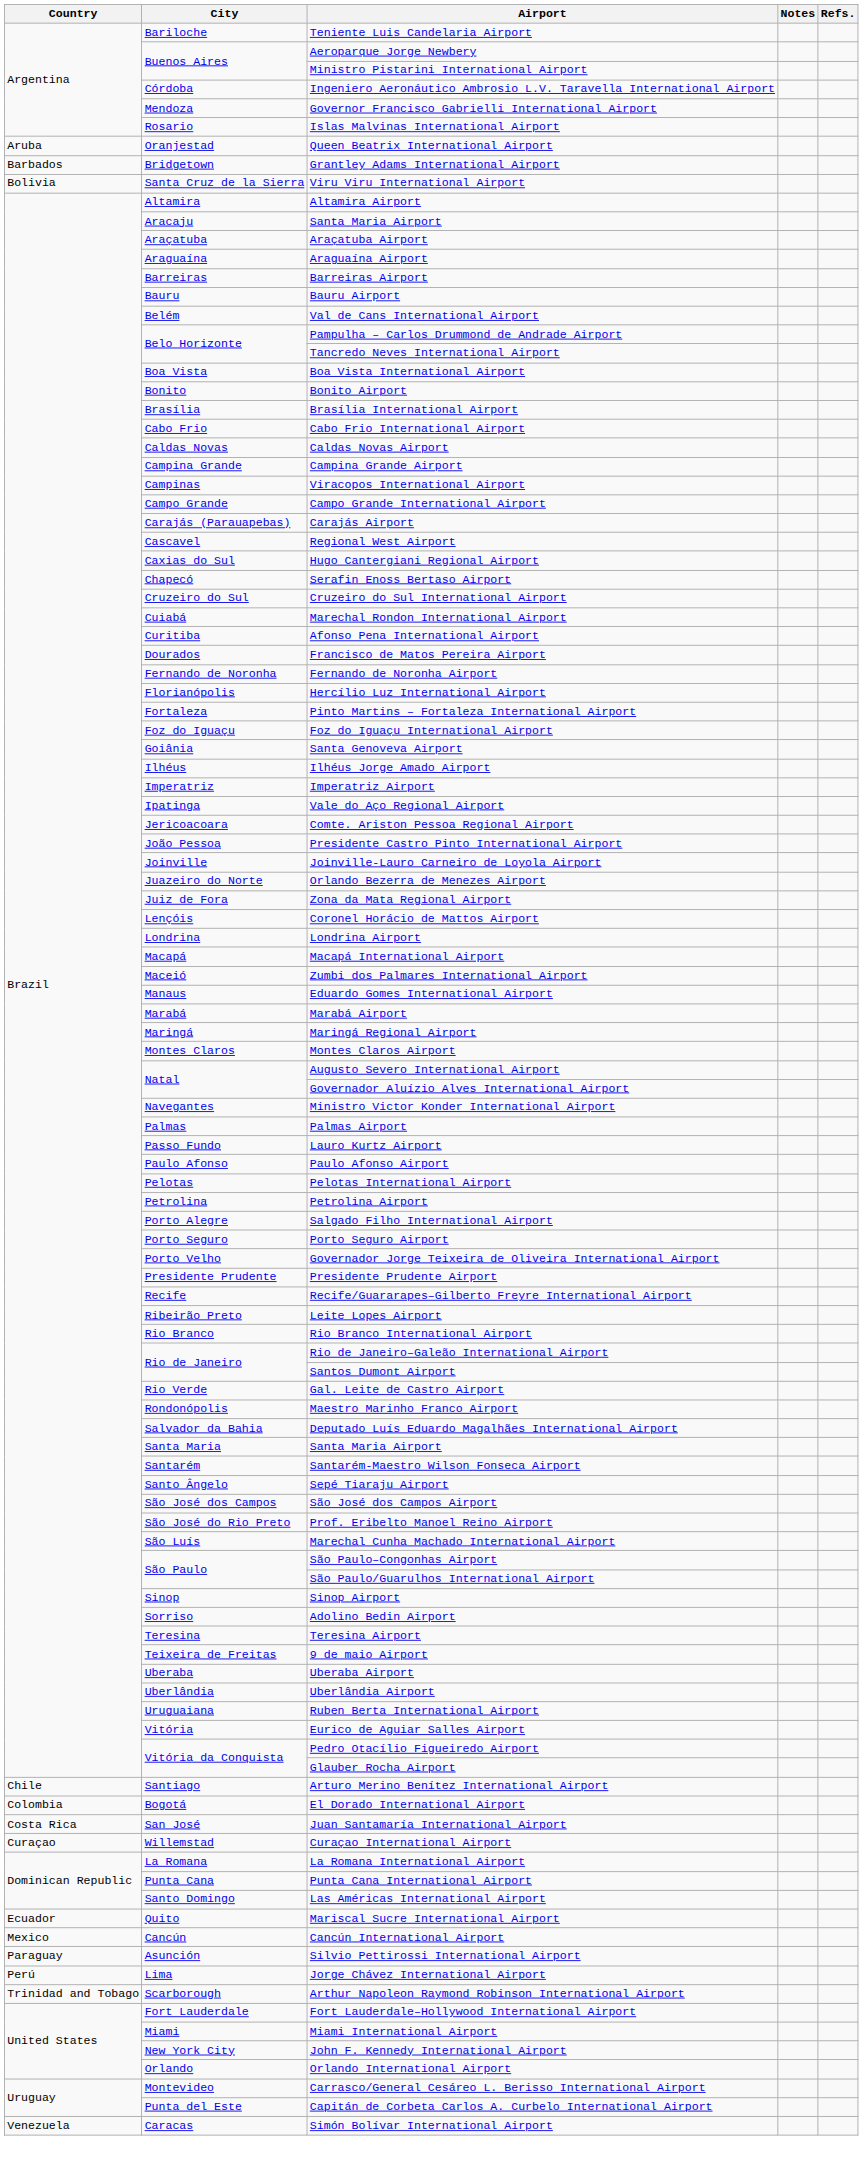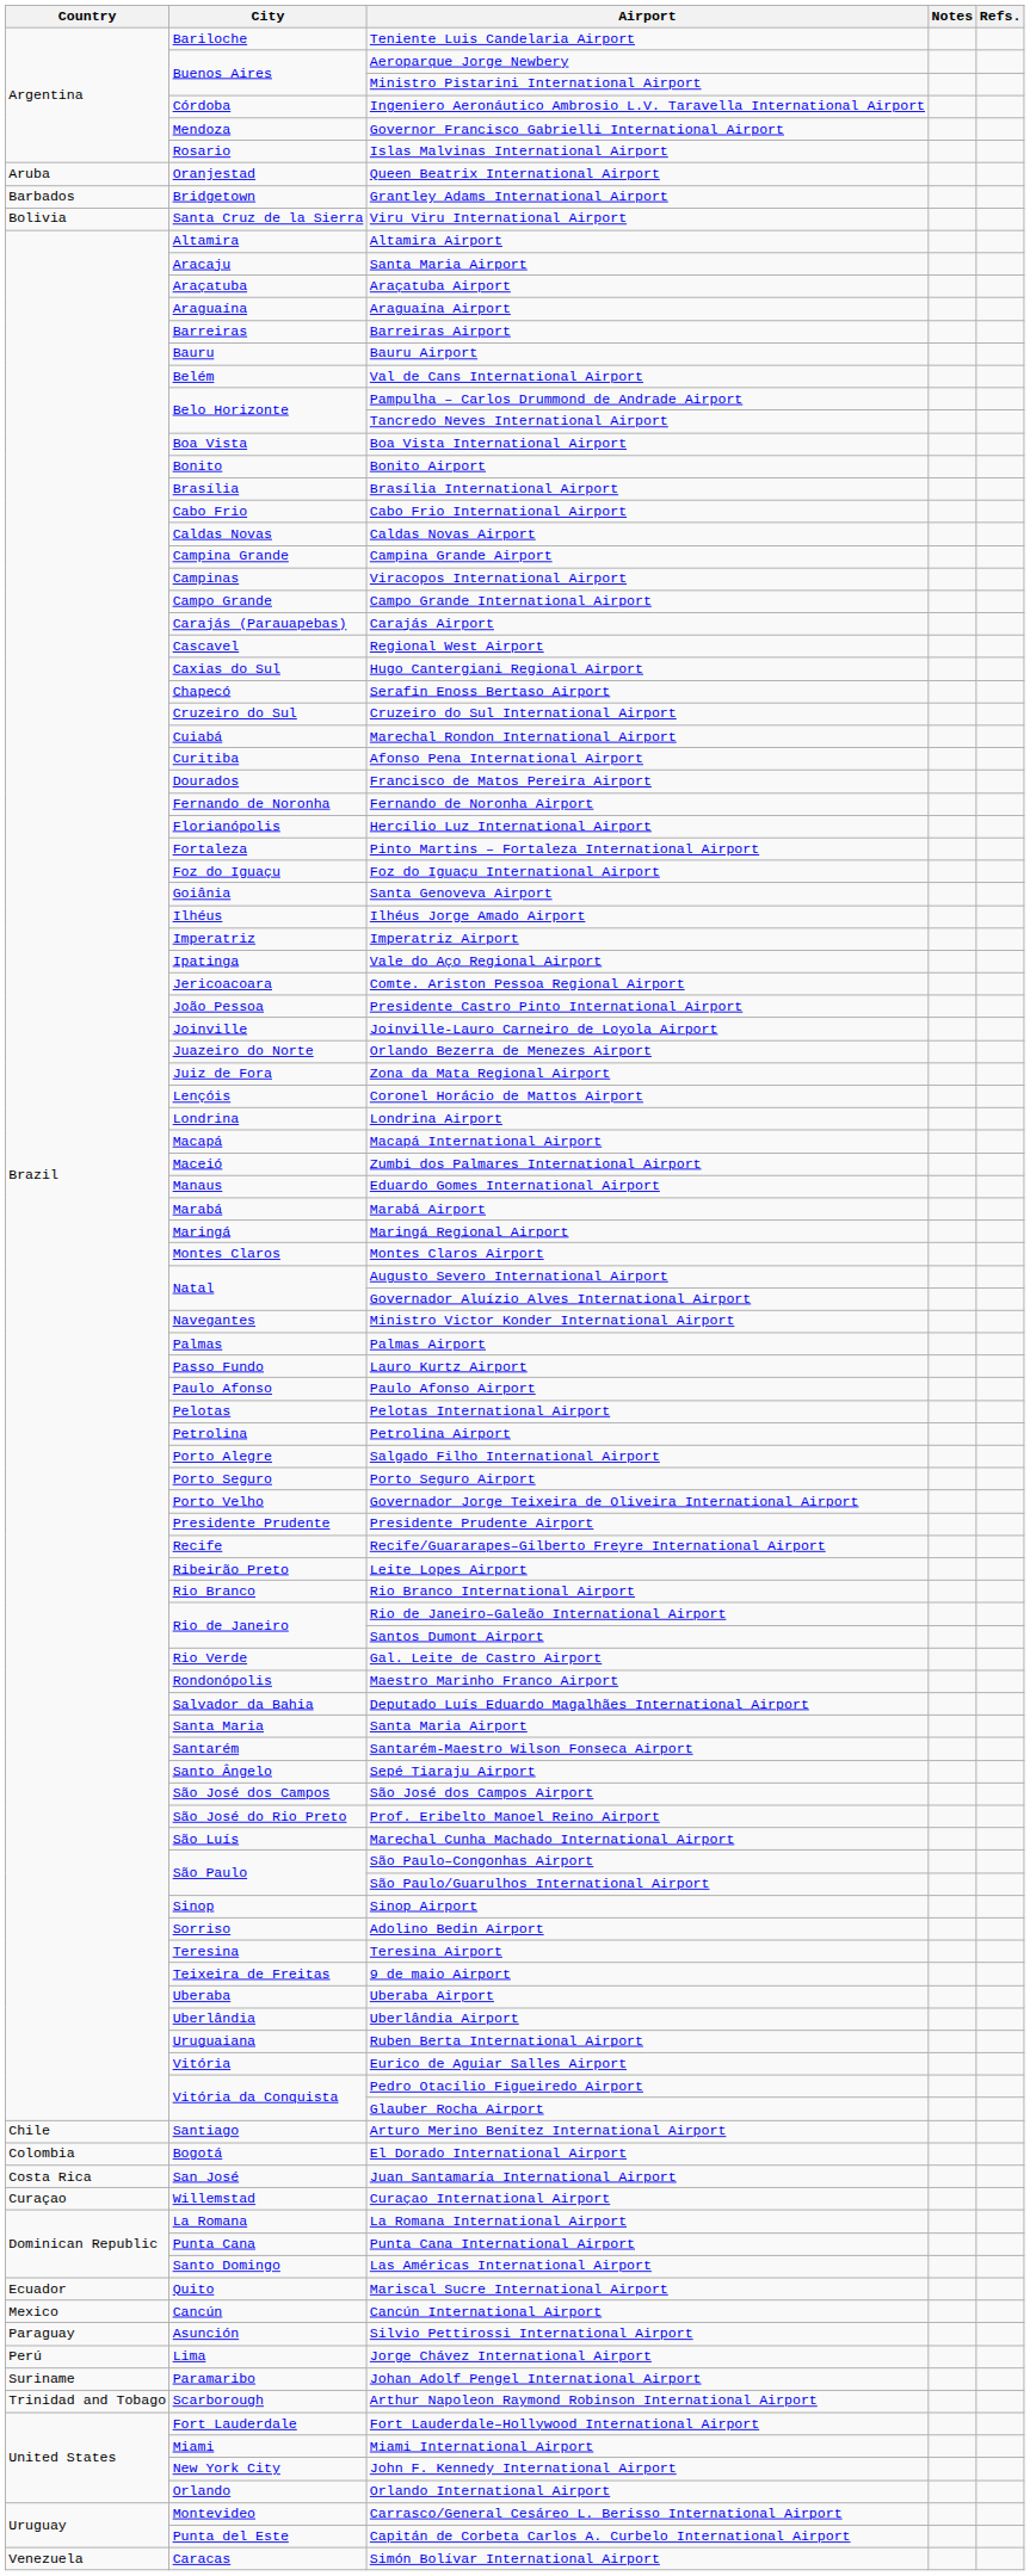 <table class="wikitable sortable">
 <tr>
 <th>Country</th>
 <th>City</th>
 <th>Airport</th>
 <th>Notes</th>
 <th class=unsortable>Refs.</th>
 </tr>
 <tr>
 <td rowspan="6">Argentina</td>
 <td><a href='#'>Bariloche</a></td>
 <td><a href='#'>Teniente Luis Candelaria Airport</a></td>
 <td></td>
 <td align=center></td>
 </tr>
 <tr>
 <td rowspan="2"><a href='#'>Buenos Aires</a></td>
 <td><a href='#'>Aeroparque Jorge Newbery</a></td>
 <td></td>
 <td align=center></td>
 </tr>
 <tr>
 <td><a href='#'>Ministro Pistarini International Airport</a></td>
 <td></td>
 <td align=center></td>
 </tr>
 <tr>
 <td><a href='#'>Córdoba</a></td>
 <td><a href='#'>Ingeniero Aeronáutico Ambrosio L.V. Taravella International Airport</a></td>
 <td></td>
 <td align=center></td>
 </tr>
 <tr>
 <td><a href='#'>Mendoza</a></td>
 <td><a href='#'>Governor Francisco Gabrielli International Airport</a></td>
 <td></td>
 <td align=center></td>
 </tr>
 <tr>
 <td><a href='#'>Rosario</a></td>
 <td><a href='#'>Islas Malvinas International Airport</a></td>
 <td></td>
 <td align=center></td>
 </tr>
 <tr>
 <td>Aruba</td>
 <td><a href='#'>Oranjestad</a></td>
 <td><a href='#'>Queen Beatrix International Airport</a></td>
 <td></td>
 <td align=center></td>
 </tr>
 <tr>
 <td>Barbados</td>
 <td><a href='#'>Bridgetown</a></td>
 <td><a href='#'>Grantley Adams International Airport</a></td>
 <td></td>
 <td align=center></td>
 </tr>
 <tr>
 <td>Bolivia</td>
 <td><a href='#'>Santa Cruz de la Sierra</a></td>
 <td><a href='#'>Viru Viru International Airport</a></td>
 <td></td>
 <td align=center></td>
 </tr>
 <tr>
 <td rowspan="84">Brazil</td>
 <td><a href='#'>Altamira</a></td>
 <td><a href='#'>Altamira Airport</a></td>
 <td></td>
 <td align=center></td>
 </tr>
 <tr>
 <td><a href='#'>Aracaju</a></td>
 <td><a href='#'>Santa Maria Airport</a></td>
 <td align=center></td>
 <td align=center></td>
 </tr>
 <tr>
 <td><a href='#'>Araçatuba</a></td>
 <td><a href='#'>Araçatuba Airport</a></td>
 <td></td>
 <td align=center></td>
 </tr>
 <tr>
 <td><a href='#'>Araguaína</a></td>
 <td><a href='#'>Araguaína Airport</a></td>
 <td></td>
 <td></td>
 </tr>
 <tr>
 <td><a href='#'>Barreiras</a></td>
 <td><a href='#'>Barreiras Airport</a></td>
 <td></td>
 <td></td>
 </tr>
 <tr>
 <td><a href='#'>Bauru</a></td>
 <td><a href='#'>Bauru Airport</a></td>
 <td></td>
 <td align=center></td>
 </tr>
 <tr>
 <td><a href='#'>Belém</a></td>
 <td><a href='#'>Val de Cans International Airport</a></td>
 <td></td>
 <td align=center></td>
 </tr>
 <tr>
 <td rowspan="2"><a href='#'>Belo Horizonte</a></td>
 <td><a href='#'>Pampulha – Carlos Drummond de Andrade Airport</a></td>
 <td></td>
 <td align=center></td>
 </tr>
 <tr>
 <td><a href='#'>Tancredo Neves International Airport</a></td>
 <td align=center></td>
 <td align=center></td>
 </tr>
 <tr>
 <td><a href='#'>Boa Vista</a></td>
 <td><a href='#'>Boa Vista International Airport</a></td>
 <td align=center></td>
 <td align=center></td>
 </tr>
 <tr>
 <td><a href='#'>Bonito</a></td>
 <td><a href='#'>Bonito Airport</a></td>
 <td></td>
 <td align=center></td>
 </tr>
 <tr>
 <td><a href='#'>Brasília</a></td>
 <td><a href='#'>Brasília International Airport</a></td>
 <td></td>
 <td align=center></td>
 </tr>
 <tr>
 <td><a href='#'>Cabo Frio</a></td>
 <td><a href='#'>Cabo Frio International Airport</a></td>
 <td></td>
 <td align=center></td>
 </tr>
 <tr>
 <td><a href='#'>Caldas Novas</a></td>
 <td><a href='#'>Caldas Novas Airport</a></td>
 <td></td>
 <td align=center></td>
 </tr>
 <tr>
 <td><a href='#'>Campina Grande</a></td>
 <td><a href='#'>Campina Grande Airport</a></td>
 <td align=center></td>
 <td align=center></td>
 </tr>
 <tr>
 <td><a href='#'>Campinas</a></td>
 <td><a href='#'>Viracopos International Airport</a></td>
 <td align=center></td>
 <td align=center></td>
 </tr>
 <tr>
 <td><a href='#'>Campo Grande</a></td>
 <td><a href='#'>Campo Grande International Airport</a></td>
 <td align=center></td>
 <td align=center></td>
 </tr>
 <tr>
 <td><a href='#'>Carajás (Parauapebas)</a></td>
 <td><a href='#'>Carajás Airport</a></td>
 <td align=center></td>
 <td align=center></td>
 </tr>
 <tr>
 <td><a href='#'>Cascavel</a></td>
 <td><a href='#'>Regional West Airport</a></td>
 <td align=center></td>
 <td align=center></td>
 </tr>
 <tr>
 <td><a href='#'>Caxias do Sul</a></td>
 <td><a href='#'>Hugo Cantergiani Regional Airport</a></td>
 <td align=center></td>
 <td align=center></td>
 </tr>
 <tr>
 <td><a href='#'>Chapecó</a></td>
 <td><a href='#'>Serafin Enoss Bertaso Airport</a></td>
 <td align=center></td>
 <td align=center></td>
 </tr>
 <tr>
 <td><a href='#'>Cruzeiro do Sul</a></td>
 <td><a href='#'>Cruzeiro do Sul International Airport</a></td>
 <td align=center></td>
 <td align=center></td>
 </tr>
 <tr>
 <td><a href='#'>Cuiabá</a></td>
 <td><a href='#'>Marechal Rondon International Airport</a></td>
 <td align=center></td>
 <td align=center></td>
 </tr>
 <tr>
 <td><a href='#'>Curitiba</a></td>
 <td><a href='#'>Afonso Pena International Airport</a></td>
 <td align=center></td>
 <td align=center></td>
 </tr>
 <tr>
 <td><a href='#'>Dourados</a></td>
 <td><a href='#'>Francisco de Matos Pereira Airport</a></td>
 <td></td>
 <td align=center></td>
 </tr>
 <tr>
 <td><a href='#'>Fernando de Noronha</a></td>
 <td><a href='#'>Fernando de Noronha Airport</a></td>
 <td></td>
 <td align=center></td>
 </tr>
 <tr>
 <td><a href='#'>Florianópolis</a></td>
 <td><a href='#'>Hercílio Luz International Airport</a></td>
 <td align=center></td>
 <td align=center></td>
 </tr>
 <tr>
 <td><a href='#'>Fortaleza</a></td>
 <td><a href='#'>Pinto Martins – Fortaleza International Airport</a></td>
 <td></td>
 <td align=center></td>
 </tr>
 <tr>
 <td><a href='#'>Foz do Iguaçu</a></td>
 <td><a href='#'>Foz do Iguaçu International Airport</a></td>
 <td align=center></td>
 <td align=center></td>
 </tr>
 <tr>
 <td><a href='#'>Goiânia</a></td>
 <td><a href='#'>Santa Genoveva Airport</a></td>
 <td align=center></td>
 <td align=center></td>
 </tr>
 <tr>
 <td><a href='#'>Ilhéus</a></td>
 <td><a href='#'>Ilhéus Jorge Amado Airport</a></td>
 <td align=center></td>
 <td align=center></td>
 </tr>
 <tr>
 <td><a href='#'>Imperatriz</a></td>
 <td><a href='#'>Imperatriz Airport</a></td>
 <td></td>
 <td align=center></td>
 </tr>
 <tr>
 <td><a href='#'>Ipatinga</a></td>
 <td><a href='#'>Vale do Aço Regional Airport</a></td>
 <td></td>
 <td></td>
 </tr>
 <tr>
 <td><a href='#'>Jericoacoara</a></td>
 <td><a href='#'>Comte. Ariston Pessoa Regional Airport</a></td>
 <td></td>
 <td align=center></td>
 </tr>
 <tr>
 <td><a href='#'>João Pessoa</a></td>
 <td><a href='#'>Presidente Castro Pinto International Airport</a></td>
 <td align=center></td>
 <td align=center></td>
 </tr>
 <tr>
 <td><a href='#'>Joinville</a></td>
 <td><a href='#'>Joinville-Lauro Carneiro de Loyola Airport</a></td>
 <td align=center></td>
 <td align=center></td>
 </tr>
 <tr>
 <td><a href='#'>Juazeiro do Norte</a></td>
 <td><a href='#'>Orlando Bezerra de Menezes Airport</a></td>
 <td align=center></td>
 <td align=center></td>
 </tr>
 <tr>
 <td><a href='#'>Juiz de Fora</a></td>
 <td><a href='#'>Zona da Mata Regional Airport</a></td>
 <td align=center></td>
 <td align=center></td>
 </tr>
 <tr>
 <td><a href='#'>Lençóis</a></td>
 <td><a href='#'>Coronel Horácio de Mattos Airport</a></td>
 <td></td>
 <td></td>
 </tr>
 <tr>
 <td><a href='#'>Londrina</a></td>
 <td><a href='#'>Londrina Airport</a></td>
 <td align=center></td>
 <td align=center></td>
 </tr>
 <tr>
 <td><a href='#'>Macapá</a></td>
 <td><a href='#'>Macapá International Airport</a></td>
 <td align=center></td>
 <td align=center></td>
 </tr>
 <tr>
 <td><a href='#'>Maceió</a></td>
 <td><a href='#'>Zumbi dos Palmares International Airport</a></td>
 <td align=center></td>
 <td align=center></td>
 </tr>
 <tr>
 <td><a href='#'>Manaus</a></td>
 <td><a href='#'>Eduardo Gomes International Airport</a></td>
 <td></td>
 <td align=center></td>
 </tr>
 <tr>
 <td><a href='#'>Marabá</a></td>
 <td><a href='#'>Marabá Airport</a></td>
 <td align=center></td>
 <td align=center></td>
 </tr>
 <tr>
 <td><a href='#'>Maringá</a></td>
 <td><a href='#'>Maringá Regional Airport</a></td>
 <td align=center></td>
 <td align=center></td>
 </tr>
 <tr>
 <td><a href='#'>Montes Claros</a></td>
 <td><a href='#'>Montes Claros Airport</a></td>
 <td align=center></td>
 <td align=center></td>
 </tr>
 <tr>
 <td rowspan="2"><a href='#'>Natal</a></td>
 <td><a href='#'>Augusto Severo International Airport</a></td>
 <td></td>
 <td align=center></td>
 </tr>
 <tr>
 <td><a href='#'>Governador Aluízio Alves International Airport</a></td>
 <td align=center></td>
 <td align=center></td>
 </tr>
 <tr>
 <td><a href='#'>Navegantes</a></td>
 <td><a href='#'>Ministro Victor Konder International Airport</a></td>
 <td align=center></td>
 <td align=center></td>
 </tr>
 <tr>
 <td><a href='#'>Palmas</a></td>
 <td><a href='#'>Palmas Airport</a></td>
 <td align=center></td>
 <td align=center></td>
 </tr>
 <tr>
 <td><a href='#'>Passo Fundo</a></td>
 <td><a href='#'>Lauro Kurtz Airport</a></td>
 <td></td>
 <td align=center></td>
 </tr>
 <tr>
 <td><a href='#'>Paulo Afonso</a></td>
 <td><a href='#'>Paulo Afonso Airport</a></td>
 <td></td>
 <td></td>
 </tr>
 <tr>
 <td><a href='#'>Pelotas</a></td>
 <td><a href='#'>Pelotas International Airport</a></td>
 <td align=center></td>
 <td align=center></td>
 </tr>
 <tr>
 <td><a href='#'>Petrolina</a></td>
 <td><a href='#'>Petrolina Airport</a></td>
 <td align=center></td>
 <td align=center></td>
 </tr>
 <tr>
 <td><a href='#'>Porto Alegre</a></td>
 <td><a href='#'>Salgado Filho International Airport</a></td>
 <td align=center></td>
 <td align=center></td>
 </tr>
 <tr>
 <td><a href='#'>Porto Seguro</a></td>
 <td><a href='#'>Porto Seguro Airport</a></td>
 <td align=center></td>
 <td align=center></td>
 </tr>
 <tr>
 <td><a href='#'>Porto Velho</a></td>
 <td><a href='#'>Governador Jorge Teixeira de Oliveira International Airport</a></td>
 <td align=center></td>
 <td align=center></td>
 </tr>
 <tr>
 <td><a href='#'>Presidente Prudente</a></td>
 <td><a href='#'>Presidente Prudente Airport</a></td>
 <td></td>
 <td align=center></td>
 </tr>
 <tr>
 <td><a href='#'>Recife</a></td>
 <td><a href='#'>Recife/Guararapes–Gilberto Freyre International Airport</a></td>
 <td align=center></td>
 <td align=center></td>
 </tr>
 <tr>
 <td><a href='#'>Ribeirão Preto</a></td>
 <td><a href='#'>Leite Lopes Airport</a></td>
 <td></td>
 <td align=center></td>
 </tr>
 <tr>
 <td><a href='#'>Rio Branco</a></td>
 <td><a href='#'>Rio Branco International Airport</a></td>
 <td align=center></td>
 <td align=center></td>
 </tr>
 <tr>
 <td rowspan="2"><a href='#'>Rio de Janeiro</a></td>
 <td><a href='#'>Rio de Janeiro–Galeão International Airport</a></td>
 <td></td>
 <td align=center></td>
 </tr>
 <tr>
 <td><a href='#'>Santos Dumont Airport</a></td>
 <td align=center></td>
 <td align=center></td>
 </tr>
 <tr>
 <td><a href='#'>Rio Verde</a></td>
 <td><a href='#'>Gal. Leite de Castro Airport</a></td>
 <td></td>
 <td align=center></td>
 </tr>
 <tr>
 <td><a href='#'>Rondonópolis</a></td>
 <td><a href='#'>Maestro Marinho Franco Airport</a></td>
 <td></td>
 <td></td>
 </tr>
 <tr>
 <td><a href='#'>Salvador da Bahia</a></td>
 <td><a href='#'>Deputado Luís Eduardo Magalhães International Airport</a></td>
 <td></td>
 <td align=center></td>
 </tr>
 <tr>
 <td><a href='#'>Santa Maria</a></td>
 <td><a href='#'>Santa Maria Airport</a></td>
 <td></td>
 <td></td>
 </tr>
 <tr>
 <td><a href='#'>Santarém</a></td>
 <td><a href='#'>Santarém-Maestro Wilson Fonseca Airport</a></td>
 <td align=center></td>
 <td align=center></td>
 </tr>
 <tr>
 <td><a href='#'>Santo Ângelo</a></td>
 <td><a href='#'>Sepé Tiaraju Airport</a></td>
 <td></td>
 <td align=center></td>
 </tr>
 <tr>
 <td><a href='#'>São José dos Campos</a></td>
 <td><a href='#'>São José dos Campos Airport</a></td>
 <td></td>
 <td align=center></td>
 </tr>
 <tr>
 <td><a href='#'>São José do Rio Preto</a></td>
 <td><a href='#'>Prof. Eribelto Manoel Reino Airport</a></td>
 <td align=center></td>
 <td align=center></td>
 </tr>
 <tr>
 <td><a href='#'>São Luís</a></td>
 <td><a href='#'>Marechal Cunha Machado International Airport</a></td>
 <td align=center></td>
 <td align=center></td>
 </tr>
 <tr>
 <td rowspan="2"><a href='#'>São Paulo</a></td>
 <td><a href='#'>São Paulo–Congonhas Airport</a></td>
 <td></td>
 <td align=center></td>
 </tr>
 <tr>
 <td><a href='#'>São Paulo/Guarulhos International Airport</a></td>
 <td></td>
 <td align=center></td>
 </tr>
 <tr>
 <td><a href='#'>Sinop</a></td>
 <td><a href='#'>Sinop Airport</a></td>
 <td align=center></td>
 <td align=center></td>
 </tr>
 <tr>
 <td><a href='#'>Sorriso</a></td>
 <td><a href='#'>Adolino Bedin Airport</a></td>
 <td></td>
 <td></td>
 </tr>
 <tr>
 <td><a href='#'>Teresina</a></td>
 <td><a href='#'>Teresina Airport</a></td>
 <td align=center></td>
 <td align=center></td>
 </tr>
 <tr>
 <td><a href='#'>Teixeira de Freitas</a></td>
 <td><a href='#'>9 de maio Airport</a></td>
 <td></td>
 <td></td>
 </tr>
 <tr>
 <td><a href='#'>Uberaba</a></td>
 <td><a href='#'>Uberaba Airport</a></td>
 <td></td>
 <td align=center></td>
 </tr>
 <tr>
 <td><a href='#'>Uberlândia</a></td>
 <td><a href='#'>Uberlândia Airport</a></td>
 <td align=center></td>
 <td align=center></td>
 </tr>
 <tr>
 <td><a href='#'>Uruguaiana</a></td>
 <td><a href='#'>Ruben Berta International Airport</a></td>
 <td></td>
 <td></td>
 </tr>
 <tr>
 <td><a href='#'>Vitória</a></td>
 <td><a href='#'>Eurico de Aguiar Salles Airport</a></td>
 <td align=center></td>
 <td align=center></td>
 </tr>
 <tr>
 <td rowspan="2"><a href='#'>Vitória da Conquista</a></td>
 <td><a href='#'>Pedro Otacílio Figueiredo Airport</a></td>
 <td></td>
 <td align=center></td>
 </tr>
 <tr>
 <td><a href='#'>Glauber Rocha Airport</a></td>
 <td></td>
 <td align=center></td>
 </tr>
 <tr>
 <td>Chile</td>
 <td><a href='#'>Santiago</a></td>
 <td><a href='#'>Arturo Merino Benítez International Airport</a></td>
 <td></td>
 <td align=center></td>
 </tr>
 <tr>
 <td>Colombia</td>
 <td><a href='#'>Bogotá</a></td>
 <td><a href='#'>El Dorado International Airport</a></td>
 <td></td>
 <td align=center></td>
 </tr>
 <tr>
 <td>Costa Rica</td>
 <td><a href='#'>San José</a></td>
 <td><a href='#'>Juan Santamaría International Airport</a></td>
 <td></td>
 <td align=center></td>
 </tr>
 <tr>
 <td>Curaçao</td>
 <td><a href='#'>Willemstad</a></td>
 <td><a href='#'>Curaçao International Airport</a></td>
 <td></td>
 <td align=center></td>
 </tr>
 <tr>
 <td rowspan="3">Dominican Republic</td>
 <td><a href='#'>La Romana</a></td>
 <td><a href='#'>La Romana International Airport</a></td>
 <td></td>
 <td align=center></td>
 </tr>
 <tr>
 <td><a href='#'>Punta Cana</a></td>
 <td><a href='#'>Punta Cana International Airport</a></td>
 <td></td>
 <td align=center></td>
 </tr>
 <tr>
 <td><a href='#'>Santo Domingo</a></td>
 <td><a href='#'>Las Américas International Airport</a></td>
 <td></td>
 <td align=center></td>
 </tr>
 <tr>
 <td>Ecuador</td>
 <td><a href='#'>Quito</a></td>
 <td><a href='#'>Mariscal Sucre International Airport</a></td>
 <td></td>
 <td align=center></td>
 </tr>
 <tr>
 <td>Mexico</td>
 <td><a href='#'>Cancún</a></td>
 <td><a href='#'>Cancún International Airport</a></td>
 <td></td>
 <td align=center></td>
 </tr>
 <tr>
 <td>Paraguay</td>
 <td><a href='#'>Asunción</a></td>
 <td><a href='#'>Silvio Pettirossi International Airport</a></td>
 <td></td>
 <td align=center></td>
 </tr>
 <tr>
 <td>Perú</td>
 <td><a href='#'>Lima</a></td>
 <td><a href='#'>Jorge Chávez International Airport</a></td>
 <td></td>
 <td align=center></td>
 </tr>
 <tr>
+<td>Suriname</td>
+<td><a href='#'>Paramaribo</a></td>
+<td><a href='#'>Johan Adolf Pengel International Airport</a></td>
+<td></td>
+<td align=center></td>
+</tr>
+<tr>
 <td>Trinidad and Tobago</td>
 <td><a href='#'>Scarborough</a></td>
 <td><a href='#'>Arthur Napoleon Raymond Robinson International Airport</a></td>
 <td></td>
 <td align=center></td>
 </tr>
 <tr>
 <td rowspan="4">United States</td>
 <td><a href='#'>Fort Lauderdale</a></td>
 <td><a href='#'>Fort Lauderdale–Hollywood International Airport</a></td>
 <td></td>
 <td align=center></td>
 </tr>
 <tr>
 <td><a href='#'>Miami</a></td>
 <td><a href='#'>Miami International Airport</a></td>
 <td></td>
 <td align=center></td>
 </tr>
 <tr>
 <td><a href='#'>New York City</a></td>
 <td><a href='#'>John F. Kennedy International Airport</a></td>
 <td></td>
 <td align=center></td>
 </tr>
 <tr>
 <td><a href='#'>Orlando</a></td>
 <td><a href='#'>Orlando International Airport</a></td>
 <td></td>
 <td align=center></td>
 </tr>
 <tr>
 <td rowspan="2">Uruguay</td>
 <td><a href='#'>Montevideo</a></td>
 <td><a href='#'>Carrasco/General Cesáreo L. Berisso International Airport</a></td>
 <td></td>
 <td align=center></td>
 </tr>
 <tr>
 <td><a href='#'>Punta del Este</a></td>
 <td><a href='#'>Capitán de Corbeta Carlos A. Curbelo International Airport</a></td>
 <td></td>
 <td align=center></td>
 </tr>
 <tr>
 <td>Venezuela</td>
 <td><a href='#'>Caracas</a></td>
 <td><a href='#'>Simón Bolívar International Airport</a></td>
 <td></td>
 <td align=center></td>
 </tr>
 </table>
